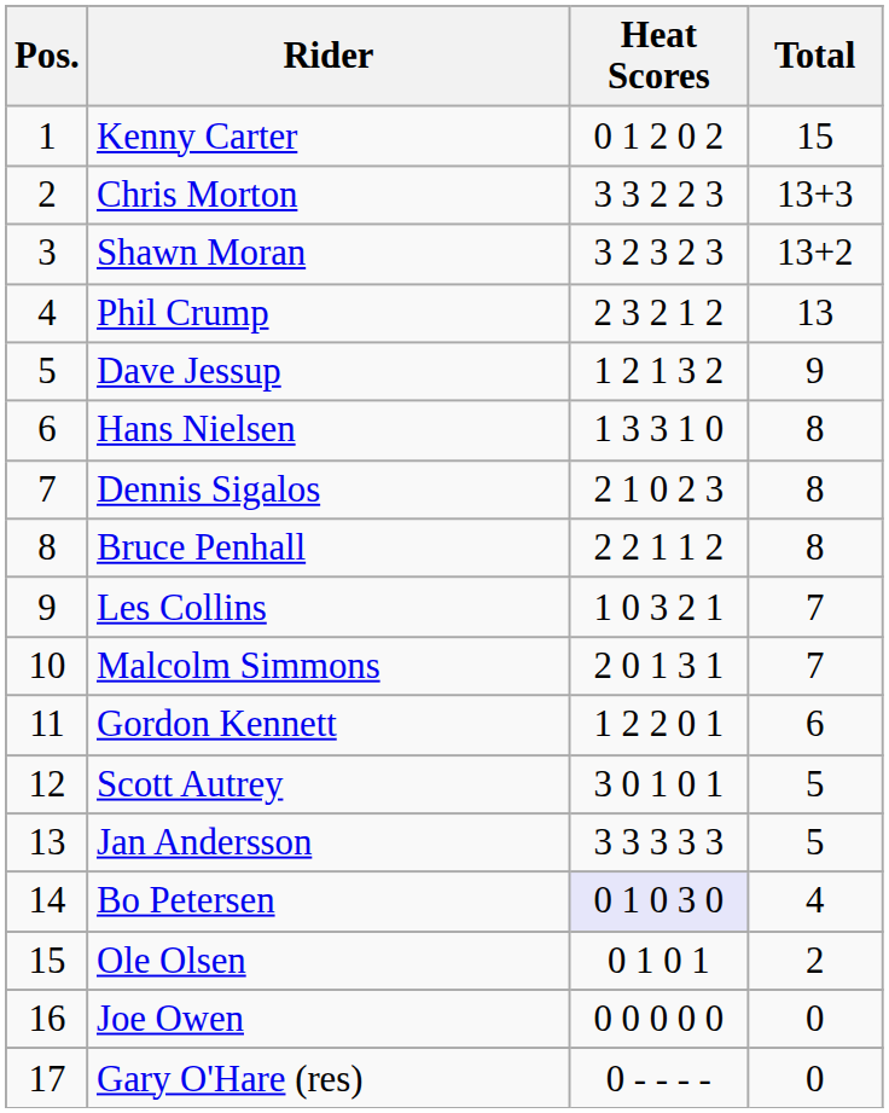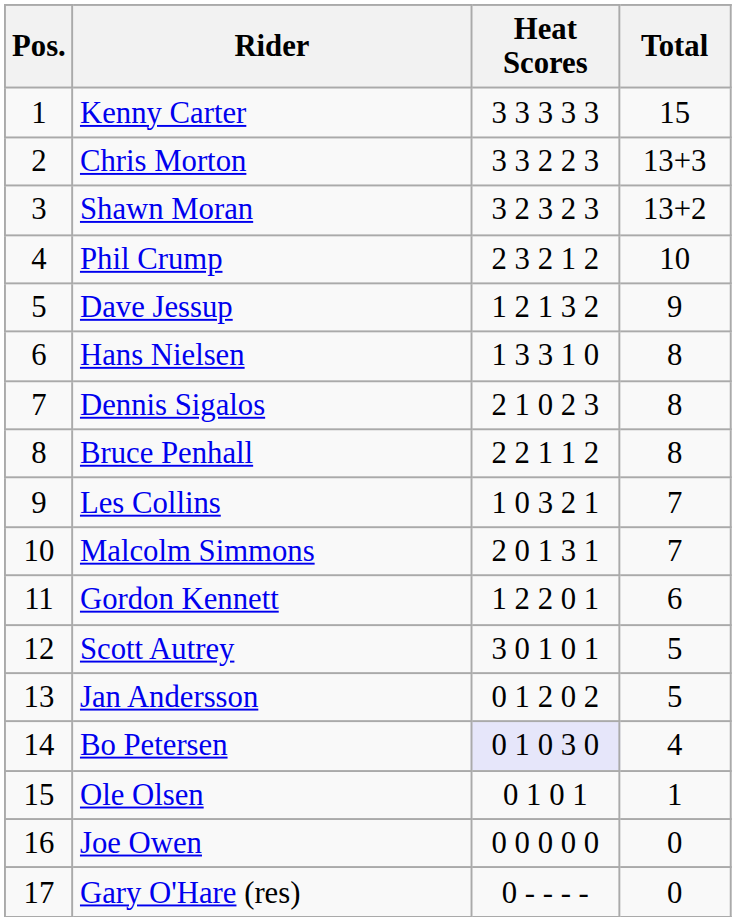 <table class=wikitable>
 <tr>
 <th width=25px>Pos.</th>
 <th width=200px>Rider</th>
 <th width=70px>Heat Scores</th>
 <th width=50px>Total</th>
 </tr>
 <tr align=center >
 <td>1</td>
 <td align=left> <a href='#'>Kenny Carter</a></td>
-<td>0	1	2	0	2</td>
+<td>3	3	3	3	3</td>
 <td>15</td>
 </tr>
 <tr align=center>
 <td>2</td>
 <td align=left> <a href='#'>Chris Morton</a></td>
 <td>3	3	2	2	3</td>
 <td>13+3</td>
 </tr>
 <tr align=center>
 <td>3</td>
 <td align=left> <a href='#'>Shawn Moran</a></td>
 <td>3	2	3	2	3</td>
 <td>13+2</td>
 </tr>
 <tr align=center>
 <td>4</td>
 <td align=left> <a href='#'>Phil Crump</a></td>
 <td>2	3	2	1	2</td>
-<td>13</td>
+<td>10</td>
 </tr>
 <tr align=center>
 <td>5</td>
 <td align=left> <a href='#'>Dave Jessup</a></td>
 <td>1	2	1	3	2</td>
 <td>9</td>
 </tr>
 <tr align=center>
 <td>6</td>
 <td align=left> <a href='#'>Hans Nielsen</a></td>
 <td>1	3	3	1	0</td>
 <td>8</td>
 </tr>
 <tr align=center>
 <td>7</td>
 <td align=left> <a href='#'>Dennis Sigalos</a></td>
 <td>2	1	0	2	3</td>
 <td>8</td>
 </tr>
 <tr align=center>
 <td>8</td>
 <td align=left> <a href='#'>Bruce Penhall</a></td>
 <td>2	2	1	1	2</td>
 <td>8</td>
 </tr>
 <tr align=center>
 <td>9</td>
 <td align=left> <a href='#'>Les Collins</a></td>
 <td>1	0	3	2	1</td>
 <td>7</td>
 </tr>
 <tr align=center>
 <td>10</td>
 <td align=left> <a href='#'>Malcolm Simmons</a></td>
 <td>2	0	1	3	1</td>
 <td>7</td>
 </tr>
 <tr align=center>
 <td>11</td>
 <td align=left> <a href='#'>Gordon Kennett</a></td>
 <td>1	2	2	0	1</td>
 <td>6</td>
 </tr>
 <tr align=center>
 <td>12</td>
 <td align=left> <a href='#'>Scott Autrey</a></td>
 <td>3	0	1	0	1</td>
 <td>5</td>
 </tr>
 <tr align=center>
 <td>13</td>
 <td align=left> <a href='#'>Jan Andersson</a></td>
-<td>3	3	3	3	3</td>
+<td>0	1	2	0	2</td>
 <td>5</td>
 </tr>
 <tr align=center>
 <td>14</td>
 <td align=left> <a href='#'>Bo Petersen</a></td>
 <td style="background: lavender;">0	1	0	3	0</td>
 <td>4</td>
 </tr>
 <tr align=center>
 <td>15</td>
 <td align=left> <a href='#'>Ole Olsen</a></td>
 <td>0	1	0	1</td>
-<td>2</td>
+<td>1</td>
 </tr>
 <tr align=center>
 <td>16</td>
 <td align=left> <a href='#'>Joe Owen</a></td>
 <td>0	0	0	0	0</td>
 <td>0</td>
 </tr>
 <tr align=center>
 <td>17</td>
 <td align=left> <a href='#'>Gary O'Hare</a> (res)</td>
 <td>0	-	-	-	-</td>
 <td>0</td>
 </tr>
 </table>
